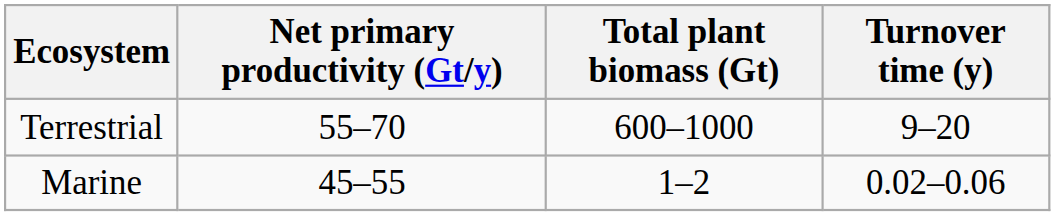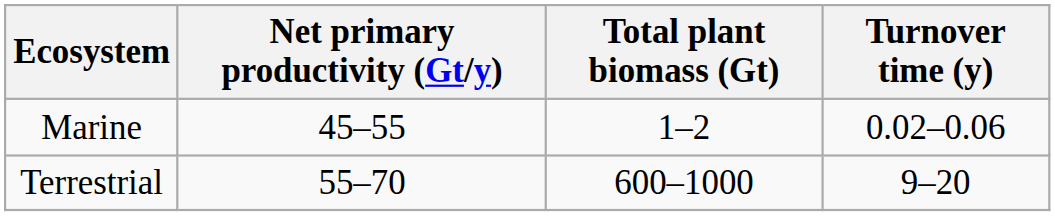 <table class="wikitable floatright" style="max-width:30em; text-align:center">
 <tr>
 <th>Ecosystem</th>
 <th>Net primary productivity (<a href='#'>Gt</a>/<a href='#'>y</a>)</th>
 <th>Total plant biomass (Gt)</th>
 <th>Turnover time (y)</th>
 </tr>
 <tr>
+<td>Marine</td>
+<td>45–55</td>
+<td>1–2</td>
+<td>0.02–0.06</td>
+</tr>
+<tr>
 <td>Terrestrial</td>
 <td>55–70</td>
 <td>600–1000</td>
 <td>9–20</td>
 </tr>
-<tr>
-<td>Marine</td>
-<td>45–55</td>
-<td>1–2</td>
-<td>0.02–0.06</td>
-</tr>
 </table>
